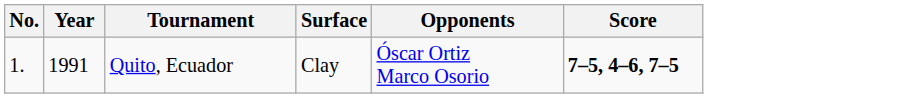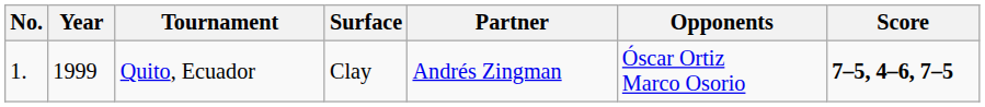 <table class="sortable wikitable" style=font-size:97%>
 <tr>
 <th style="width:20px" class="unsortable">No.</th>
 <th style="width:40px">Year</th>
 <th style="width:140px">Tournament</th>
 <th style="width:50px">Surface</th>
+<th style="width:140px">Partner</th>
 <th style="width:140px">Opponents</th>
 <th style="width:100px" class="unsortable">Score</th>
 </tr>
 <tr>
 <td>1.</td>
-<td>1991</td>
+<td>1999</td>
 <td><a href='#'>Quito</a>, Ecuador</td>
 <td>Clay</td>
+<td> <a href='#'>Andrés Zingman</a></td>
 <td> <a href='#'>Óscar Ortiz</a><br> <a href='#'>Marco Osorio</a></td>
 <td><strong>7–5, 4–6, 7–5</strong></td>
 </tr>
 </table>
